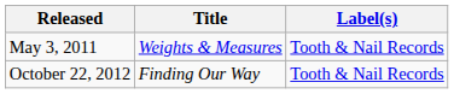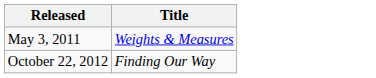 <table class="wikitable">
 <tr>
 <th>Released</th>
 <th>Title</th>
-<th><a href='#'>Label(s)</a></th>
 </tr>
 <tr>
 <td>May 3, 2011</td>
 <td><em><a href='#'>Weights & Measures</a></em></td>
-<td><a href='#'>Tooth & Nail Records</a></td>
 </tr>
 <tr>
 <td>October 22, 2012</td>
 <td><em>Finding Our Way</em></td>
-<td><a href='#'>Tooth & Nail Records</a></td>
 </tr>
 </table>
